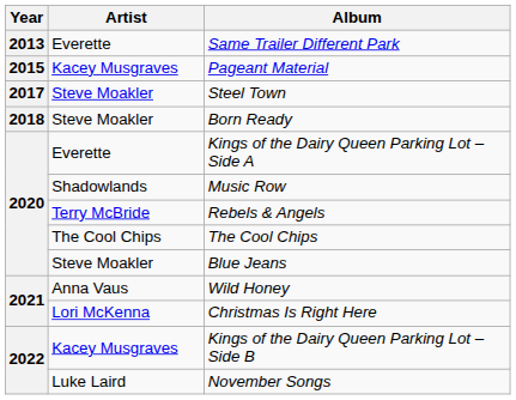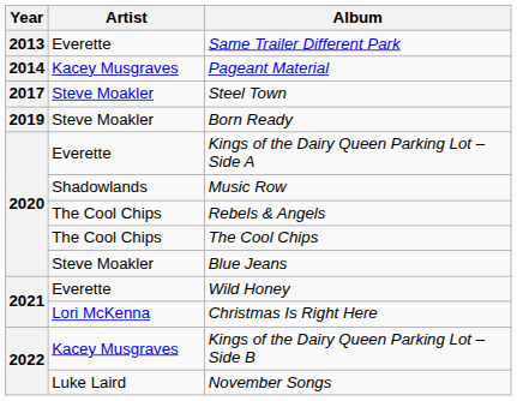 <table class="wikitable">
 <tr>
 <th>Year</th>
 <th style="width:150px;">Artist</th>
 <th style="width:300px;">Album</th>
 </tr>
 <tr>
 <th>2013</th>
 <td>Everette</td>
 <td><em><a href='#'>Same Trailer Different Park</a></em></td>
 </tr>
 <tr>
-<th>2015</th>
+<th>2014</th>
 <td><a href='#'>Kacey Musgraves</a></td>
 <td><em><a href='#'>Pageant Material</a></em></td>
 </tr>
 <tr>
 <th>2017</th>
 <td><a href='#'>Steve Moakler</a></td>
 <td><em>Steel Town</em></td>
 </tr>
 <tr>
-<th>2018</th>
+<th>2019</th>
 <td>Steve Moakler</td>
 <td><em>Born Ready</em></td>
 </tr>
 <tr>
 <th rowspan="5">2020</th>
 <td>Everette</td>
 <td><em>Kings of the Dairy Queen Parking Lot – Side A</em></td>
 </tr>
 <tr>
 <td>Shadowlands</td>
 <td><em>Music Row</em></td>
 </tr>
 <tr>
-<td><a href='#'>Terry McBride</a></td>
+<td>The Cool Chips</td>
 <td><em>Rebels & Angels</em></td>
 </tr>
 <tr>
 <td>The Cool Chips</td>
 <td><em>The Cool Chips</em></td>
 </tr>
 <tr>
 <td>Steve Moakler</td>
 <td><em>Blue Jeans</em></td>
 </tr>
 <tr>
 <th rowspan="2">2021</th>
-<td>Anna Vaus</td>
+<td>Everette</td>
 <td><em>Wild Honey</em></td>
 </tr>
 <tr>
 <td><a href='#'>Lori McKenna</a></td>
 <td><em>Christmas Is Right Here</em></td>
 </tr>
 <tr>
 <th rowspan="2">2022</th>
 <td><a href='#'>Kacey Musgraves</a></td>
 <td><em>Kings of the Dairy Queen Parking Lot – Side B</em></td>
 </tr>
 <tr>
 <td>Luke Laird</td>
 <td><em>November Songs</em></td>
 </tr>
 </table>
